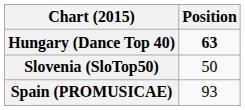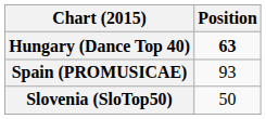 <table class="wikitable sortable plainrowheaders" style="text-align:center;">
 <tr>
 <th>Chart (2015)</th>
 <th>Position</th>
 </tr>
 <tr>
 <th scope="row">Hungary (Dance Top 40)</th>
 <td align=center><strong>63</strong></td>
 </tr>
 <tr>
+<th scope="row">Spain (PROMUSICAE)</th>
+<td align=center>93</td>
+</tr>
+<tr>
 <th scope="row">Slovenia (SloTop50)</th>
 <td align=center>50</td>
 </tr>
-<tr>
-<th scope="row">Spain (PROMUSICAE)</th>
-<td align=center>93</td>
-</tr>
 </table>
